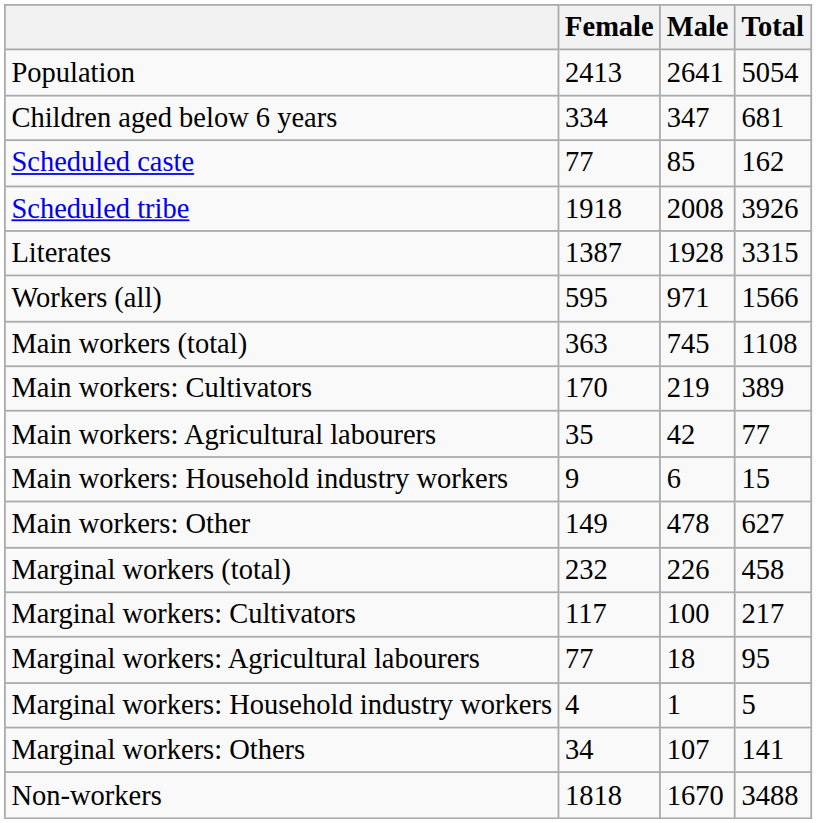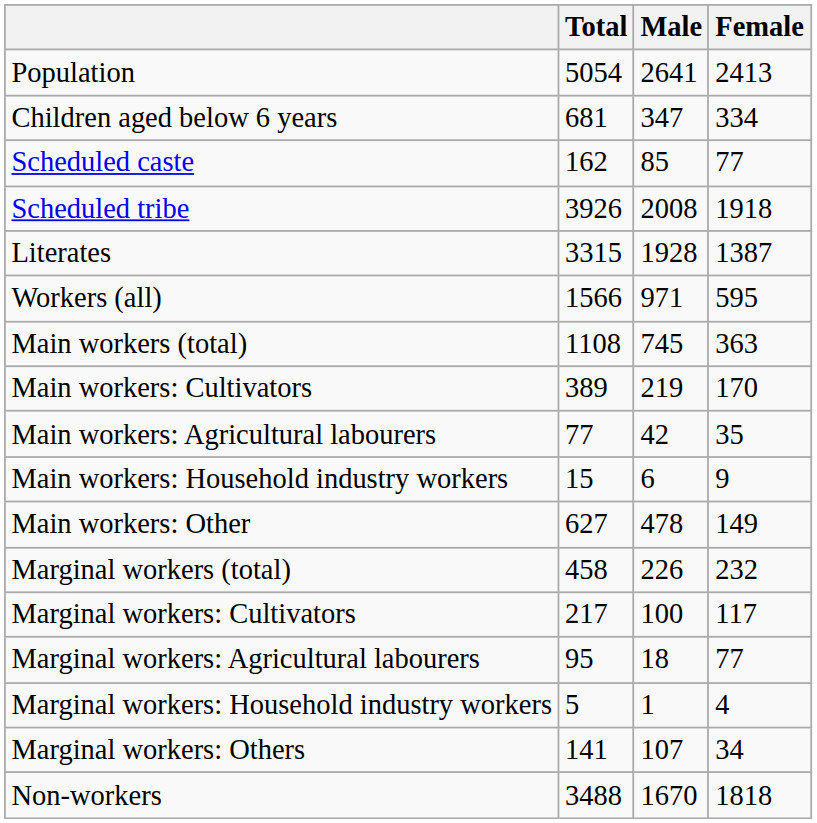 <table class="wikitable sortable">
 <tr>
 <th></th>
+<th>Total</th>
+<th>Male</th>
 <th>Female</th>
-<th>Male</th>
-<th>Total</th>
 </tr>
 <tr>
 <td>Population</td>
+<td>5054</td>
+<td>2641</td>
 <td>2413</td>
-<td>2641</td>
-<td>5054</td>
 </tr>
 <tr>
 <td>Children aged below 6 years</td>
+<td>681</td>
+<td>347</td>
 <td>334</td>
-<td>347</td>
-<td>681</td>
 </tr>
 <tr>
 <td><a href='#'>Scheduled caste</a></td>
+<td>162</td>
+<td>85</td>
 <td>77</td>
-<td>85</td>
-<td>162</td>
 </tr>
 <tr>
 <td><a href='#'>Scheduled tribe</a></td>
+<td>3926</td>
+<td>2008</td>
 <td>1918</td>
-<td>2008</td>
-<td>3926</td>
 </tr>
 <tr>
 <td>Literates</td>
+<td>3315</td>
+<td>1928</td>
 <td>1387</td>
-<td>1928</td>
-<td>3315</td>
 </tr>
 <tr>
 <td>Workers (all)</td>
+<td>1566</td>
+<td>971</td>
 <td>595</td>
-<td>971</td>
-<td>1566</td>
 </tr>
 <tr>
 <td>Main workers (total)</td>
+<td>1108</td>
+<td>745</td>
 <td>363</td>
-<td>745</td>
-<td>1108</td>
 </tr>
 <tr>
 <td>Main workers: Cultivators</td>
+<td>389</td>
+<td>219</td>
 <td>170</td>
-<td>219</td>
-<td>389</td>
 </tr>
 <tr>
 <td>Main workers: Agricultural labourers</td>
+<td>77</td>
+<td>42</td>
 <td>35</td>
-<td>42</td>
+</tr>
+<tr>
+<td>Main workers: Household industry workers</td>
+<td>15</td>
+<td>6</td>
+<td>9</td>
+</tr>
+<tr>
+<td>Main workers: Other</td>
+<td>627</td>
+<td>478</td>
+<td>149</td>
+</tr>
+<tr>
+<td>Marginal workers (total)</td>
+<td>458</td>
+<td>226</td>
+<td>232</td>
+</tr>
+<tr>
+<td>Marginal workers: Cultivators</td>
+<td>217</td>
+<td>100</td>
+<td>117</td>
+</tr>
+<tr>
+<td>Marginal workers: Agricultural labourers</td>
+<td>95</td>
+<td>18</td>
 <td>77</td>
 </tr>
 <tr>
-<td>Main workers: Household industry workers</td>
-<td>9</td>
-<td>6</td>
-<td>15</td>
-</tr>
-<tr>
-<td>Main workers: Other</td>
-<td>149</td>
-<td>478</td>
-<td>627</td>
-</tr>
-<tr>
-<td>Marginal workers (total)</td>
-<td>232</td>
-<td>226</td>
-<td>458</td>
-</tr>
-<tr>
-<td>Marginal workers: Cultivators</td>
-<td>117</td>
-<td>100</td>
-<td>217</td>
-</tr>
-<tr>
-<td>Marginal workers: Agricultural labourers</td>
-<td>77</td>
-<td>18</td>
-<td>95</td>
-</tr>
-<tr>
 <td>Marginal workers: Household industry workers</td>
+<td>5</td>
+<td>1</td>
 <td>4</td>
-<td>1</td>
-<td>5</td>
 </tr>
 <tr>
 <td>Marginal workers: Others</td>
+<td>141</td>
+<td>107</td>
 <td>34</td>
-<td>107</td>
-<td>141</td>
 </tr>
 <tr>
 <td>Non-workers</td>
+<td>3488</td>
+<td>1670</td>
 <td>1818</td>
-<td>1670</td>
-<td>3488</td>
 </tr>
 </table>
